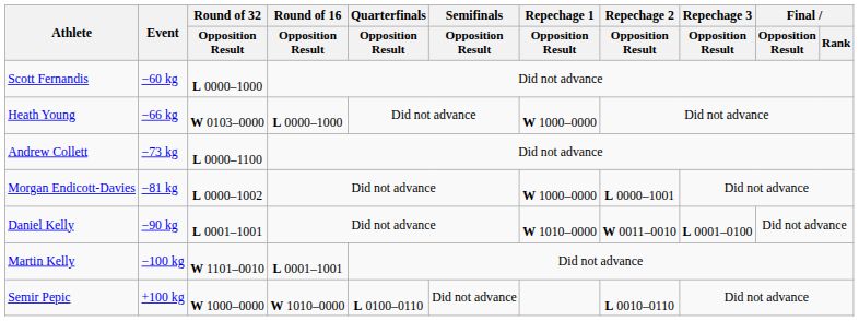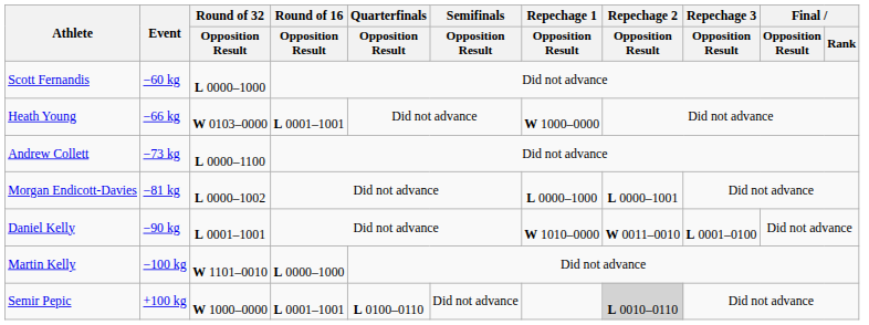 <table class="wikitable" style="font-size:90%">
 <tr>
 <th rowspan="2">Athlete</th>
 <th rowspan="2">Event</th>
 <th>Round of 32</th>
 <th>Round of 16</th>
 <th>Quarterfinals</th>
 <th>Semifinals</th>
 <th>Repechage 1</th>
 <th>Repechage 2</th>
 <th>Repechage 3</th>
 <th colspan=2>Final / </th>
 </tr>
 <tr style="font-size:95%">
 <th>Opposition<br>Result</th>
 <th>Opposition<br>Result</th>
 <th>Opposition<br>Result</th>
 <th>Opposition<br>Result</th>
 <th>Opposition<br>Result</th>
 <th>Opposition<br>Result</th>
 <th>Opposition<br>Result</th>
 <th>Opposition<br>Result</th>
 <th>Rank</th>
 </tr>
 <tr align=center>
 <td align=left><a href='#'>Scott Fernandis</a></td>
 <td align=left><a href='#'>−60 kg</a></td>
 <td><br><strong>L</strong> 0000–1000</td>
 <td colspan=8>Did not advance</td>
 </tr>
 <tr align=center>
 <td align=left><a href='#'>Heath Young</a></td>
 <td align=left><a href='#'>−66 kg</a></td>
 <td><br><strong>W</strong> 0103–0000</td>
-<td><br><strong>L</strong> 0000–1000</td>
+<td><br><strong>L</strong> 0001–1001</td>
 <td colspan=2>Did not advance</td>
 <td><br><strong>W</strong> 1000–0000</td>
 <td colspan=4>Did not advance</td>
 </tr>
 <tr align=center>
 <td align=left><a href='#'>Andrew Collett</a></td>
 <td align=left><a href='#'>−73 kg</a></td>
 <td><br><strong>L</strong> 0000–1100</td>
 <td colspan=8>Did not advance</td>
 </tr>
 <tr align=center>
 <td align=left><a href='#'>Morgan Endicott-Davies</a></td>
 <td align=left><a href='#'>−81 kg</a></td>
 <td><br><strong>L</strong> 0000–1002</td>
 <td colspan=3>Did not advance</td>
-<td><br><strong>W</strong> 1000–0000</td>
+<td><br><strong>L</strong> 0000–1000</td>
 <td><br><strong>L</strong> 0000–1001</td>
 <td colspan=3>Did not advance</td>
 </tr>
 <tr align=center>
 <td align=left><a href='#'>Daniel Kelly</a></td>
 <td align=left><a href='#'>−90 kg</a></td>
 <td><br><strong>L</strong> 0001–1001</td>
 <td colspan=3>Did not advance</td>
 <td><br><strong>W</strong> 1010–0000</td>
 <td><br><strong>W</strong> 0011–0010</td>
 <td><br><strong>L</strong> 0001–0100</td>
 <td colspan=2>Did not advance</td>
 </tr>
 <tr align=center>
 <td align=left><a href='#'>Martin Kelly</a></td>
 <td align=left><a href='#'>−100 kg</a></td>
 <td><br><strong>W</strong> 1101–0010</td>
-<td><br><strong>L</strong> 0001–1001</td>
+<td><br><strong>L</strong> 0000–1000</td>
 <td colspan=7>Did not advance</td>
 </tr>
 <tr align=center>
 <td align=left><a href='#'>Semir Pepic</a></td>
 <td align=left><a href='#'>+100 kg</a></td>
 <td><br><strong>W</strong> 1000–0000</td>
-<td><br><strong>W</strong> 1010–0000</td>
+<td><br><strong>L</strong> 0001–1001</td>
 <td><br><strong>L</strong> 0100–0110</td>
 <td>Did not advance</td>
 <td></td>
-<td><br><strong>L</strong> 0010–0110</td>
+<td style="background: lightgrey;"><br><strong>L</strong> 0010–0110</td>
 <td colspan=3>Did not advance</td>
 </tr>
 </table>
